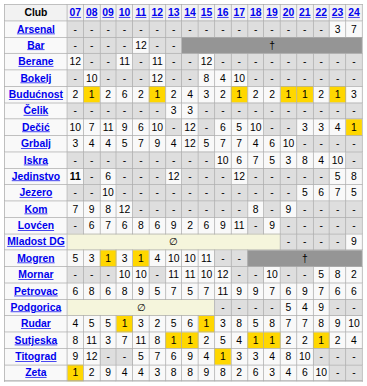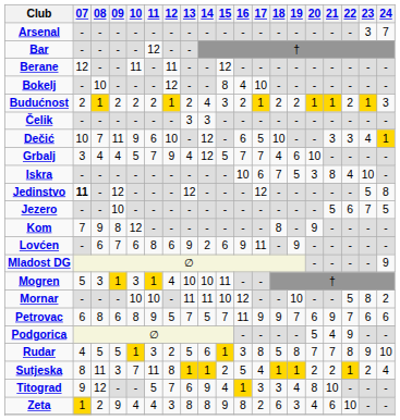 <table class="wikitable sortable" style="text-align:center; font-size:90%; margin-left:1em">
 <tr>
 <th>Club</th>
 <th><a href='#'>07</a></th>
 <th><a href='#'>08</a></th>
 <th><a href='#'>09</a></th>
 <th><a href='#'>10</a></th>
 <th><a href='#'>11</a></th>
 <th><a href='#'>12</a></th>
 <th><a href='#'>13</a></th>
 <th><a href='#'>14</a></th>
 <th><a href='#'>15</a></th>
 <th><a href='#'>16</a></th>
 <th><a href='#'>17</a></th>
 <th><a href='#'>18</a></th>
 <th><a href='#'>19</a></th>
 <th><a href='#'>20</a></th>
 <th><a href='#'>21</a></th>
 <th><a href='#'>22</a></th>
 <th><a href='#'>23</a></th>
 <th><a href='#'>24</a></th>
 </tr>
 <tr>
 <td><strong> <a href='#'>Arsenal</a> </strong></td>
 <td style="background:#dedede;">-</td>
 <td style="background:#dedede;">-</td>
 <td style="background:#dedede;">-</td>
 <td style="background:#dedede;">-</td>
 <td style="background:#dedede;">-</td>
 <td style="background:#dedede;">-</td>
 <td style="background:#dedede;">-</td>
 <td style="background:#dedede;">-</td>
 <td style="background:#dedede;">-</td>
 <td style="background:#dedede;">-</td>
 <td style="background:#dedede;">-</td>
 <td style="background:#dedede;">-</td>
 <td style="background:#dedede;">-</td>
 <td style="background:#dedede;">-</td>
 <td style="background:#dedede;">-</td>
 <td style="background:#dedede;">-</td>
 <td>3</td>
 <td>7</td>
 </tr>
 <tr>
 <td><strong> <a href='#'>Bar</a> </strong></td>
 <td style="background:#dedede;">-</td>
 <td style="background:#dedede;">-</td>
 <td style="background:#dedede;">-</td>
 <td style="background:#dedede;">-</td>
 <td>12</td>
 <td style="background:#dedede;">-</td>
 <td style="background:#dedede;">-</td>
 <td colspan="99" style="background:#959595;">†</td>
 </tr>
 <tr>
 <td><strong> <a href='#'>Berane</a> </strong></td>
 <td>12</td>
 <td style="background:#dedede;">-</td>
 <td style="background:#dedede;">-</td>
 <td>11</td>
 <td style="background:#dedede;">-</td>
 <td>11</td>
 <td style="background:#dedede;">-</td>
 <td style="background:#dedede;">-</td>
 <td>12</td>
 <td style="background:#dedede;">-</td>
 <td style="background:#dedede;">-</td>
 <td style="background:#dedede;">-</td>
 <td style="background:#dedede;">-</td>
 <td style="background:#dedede;">-</td>
 <td style="background:#dedede;">-</td>
 <td style="background:#dedede;">-</td>
 <td style="background:#dedede;">-</td>
 <td style="background:#dedede;">-</td>
 </tr>
 <tr>
 <td><strong> <a href='#'>Bokelj</a> </strong></td>
 <td style="background:#dedede;">-</td>
 <td>10</td>
 <td style="background:#dedede;">-</td>
 <td style="background:#dedede;">-</td>
 <td style="background:#dedede;">-</td>
 <td>12</td>
 <td style="background:#dedede;">-</td>
 <td style="background:#dedede;">-</td>
 <td>8</td>
 <td>4</td>
 <td>10</td>
 <td style="background:#dedede;">-</td>
 <td style="background:#dedede;">-</td>
 <td style="background:#dedede;">-</td>
 <td style="background:#dedede;">-</td>
 <td style="background:#dedede;">-</td>
 <td style="background:#dedede;">-</td>
 <td style="background:#dedede;">-</td>
 </tr>
 <tr>
 <td><strong> <a href='#'>Budućnost</a> </strong></td>
 <td>2</td>
 <td style="background:gold">1</td>
 <td>2</td>
-<td>6</td>
+<td>2</td>
 <td>2</td>
 <td style="background:gold">1</td>
 <td>2</td>
 <td>4</td>
 <td>3</td>
 <td>2</td>
 <td style="background:gold">1</td>
 <td>2</td>
 <td>2</td>
 <td style="background:gold">1</td>
 <td style="background:gold">1</td>
 <td>2</td>
 <td style="background:gold">1</td>
 <td>3</td>
 </tr>
 <tr>
 <td><strong> <a href='#'>Čelik</a> </strong></td>
 <td style="background:#dedede;">-</td>
 <td style="background:#dedede;">-</td>
 <td style="background:#dedede;">-</td>
 <td style="background:#dedede;">-</td>
 <td style="background:#dedede;">-</td>
 <td style="background:#dedede;">-</td>
 <td>3</td>
 <td>3</td>
 <td style="background:#dedede;">-</td>
 <td style="background:#dedede;">-</td>
 <td style="background:#dedede;">-</td>
 <td style="background:#dedede;">-</td>
 <td style="background:#dedede;">-</td>
 <td style="background:#dedede;">-</td>
 <td style="background:#dedede;">-</td>
 <td style="background:#dedede;">-</td>
 <td style="background:#dedede;">-</td>
 <td style="background:#dedede;">-</td>
 </tr>
 <tr>
 <td><strong> <a href='#'>Dečić</a> </strong></td>
 <td>10</td>
 <td>7</td>
 <td>11</td>
 <td>9</td>
 <td>6</td>
 <td>10</td>
 <td style="background:#dedede;">-</td>
 <td>12</td>
 <td style="background:#dedede;">-</td>
 <td>6</td>
 <td>5</td>
 <td>10</td>
 <td style="background:#dedede;">-</td>
 <td style="background:#dedede;">-</td>
 <td>3</td>
 <td>3</td>
 <td>4</td>
 <td style="background:gold">1</td>
 </tr>
 <tr>
 <td><strong> <a href='#'>Grbalj</a> </strong></td>
 <td>3</td>
 <td>4</td>
 <td>4</td>
 <td>5</td>
 <td>7</td>
 <td>9</td>
 <td>4</td>
 <td>12</td>
 <td>5</td>
 <td>7</td>
 <td>7</td>
 <td>4</td>
 <td>6</td>
 <td>10</td>
 <td style="background:#dedede;">-</td>
 <td style="background:#dedede;">-</td>
 <td style="background:#dedede;">-</td>
 <td style="background:#dedede;">-</td>
 </tr>
 <tr>
 <td><strong> <a href='#'>Iskra</a> </strong></td>
 <td style="background:#dedede;">-</td>
 <td style="background:#dedede;">-</td>
 <td style="background:#dedede;">-</td>
 <td style="background:#dedede;">-</td>
 <td style="background:#dedede;">-</td>
 <td style="background:#dedede;">-</td>
 <td style="background:#dedede;">-</td>
 <td style="background:#dedede;">-</td>
 <td style="background:#dedede;">-</td>
 <td>10</td>
 <td>6</td>
 <td>7</td>
 <td>5</td>
 <td>3</td>
 <td>8</td>
 <td>4</td>
 <td>10</td>
 <td style="background:#dedede;">-</td>
 </tr>
 <tr>
 <td><strong> <a href='#'>Jedinstvo</a> </strong></td>
 <td><strong>11</strong></td>
 <td style="background:#dedede;">-</td>
-<td>6</td>
+<td>12</td>
 <td style="background:#dedede;">-</td>
 <td style="background:#dedede;">-</td>
 <td style="background:#dedede;">-</td>
 <td>12</td>
 <td style="background:#dedede;">-</td>
 <td style="background:#dedede;">-</td>
 <td style="background:#dedede;">-</td>
 <td>12</td>
 <td style="background:#dedede;">-</td>
 <td style="background:#dedede;">-</td>
 <td style="background:#dedede;">-</td>
 <td style="background:#dedede;">-</td>
 <td style="background:#dedede;">-</td>
 <td>5</td>
 <td>8</td>
 </tr>
 <tr>
 <td><strong> <a href='#'>Jezero</a> </strong></td>
 <td style="background:#dedede;">-</td>
 <td style="background:#dedede;">-</td>
 <td>10</td>
 <td style="background:#dedede;">-</td>
 <td style="background:#dedede;">-</td>
 <td style="background:#dedede;">-</td>
 <td style="background:#dedede;">-</td>
 <td style="background:#dedede;">-</td>
 <td style="background:#dedede;">-</td>
 <td style="background:#dedede;">-</td>
 <td style="background:#dedede;">-</td>
 <td style="background:#dedede;">-</td>
 <td style="background:#dedede;">-</td>
 <td style="background:#dedede;">-</td>
 <td>5</td>
 <td>6</td>
 <td>7</td>
 <td>5</td>
 </tr>
 <tr>
 <td><strong> <a href='#'>Kom</a> </strong></td>
 <td>7</td>
 <td>9</td>
 <td>8</td>
 <td>12</td>
 <td style="background:#dedede;">-</td>
 <td style="background:#dedede;">-</td>
 <td style="background:#dedede;">-</td>
 <td style="background:#dedede;">-</td>
 <td style="background:#dedede;">-</td>
 <td style="background:#dedede;">-</td>
 <td style="background:#dedede;">-</td>
 <td>8</td>
 <td style="background:#dedede;">-</td>
 <td>9</td>
 <td style="background:#dedede;">-</td>
 <td style="background:#dedede;">-</td>
 <td style="background:#dedede;">-</td>
 <td style="background:#dedede;">-</td>
 </tr>
 <tr>
 <td><strong> <a href='#'>Lovćen</a> </strong></td>
 <td style="background:#dedede;">-</td>
 <td>6</td>
 <td>7</td>
 <td>6</td>
 <td>8</td>
 <td>6</td>
 <td>9</td>
 <td>2</td>
 <td>6</td>
 <td>9</td>
 <td>11</td>
 <td style="background:#dedede;">-</td>
 <td>9</td>
 <td style="background:#dedede;">-</td>
 <td style="background:#dedede;">-</td>
 <td style="background:#dedede;">-</td>
 <td style="background:#dedede;">-</td>
 <td style="background:#dedede;">-</td>
 </tr>
 <tr>
 <td><strong><a href='#'>Mladost DG</a></strong></td>
 <td colspan="13" style="background:beige;">∅</td>
 <td style="background:#dedede;">-</td>
 <td style="background:#dedede;">-</td>
 <td style="background:#dedede;">-</td>
 <td style="background:#dedede;">-</td>
 <td>9</td>
 </tr>
 <tr>
 <td><strong> <a href='#'>Mogren</a> </strong></td>
 <td>5</td>
 <td>3</td>
 <td style="background:gold">1</td>
 <td>3</td>
 <td style="background:gold">1</td>
 <td>4</td>
 <td>10</td>
 <td>10</td>
 <td>11</td>
 <td style="background:#dedede;">-</td>
 <td style="background:#dedede;">-</td>
 <td colspan="99" style="background:#959595;">†</td>
 </tr>
 <tr>
 <td><strong> <a href='#'>Mornar</a> </strong></td>
 <td style="background:#dedede;">-</td>
 <td style="background:#dedede;">-</td>
 <td style="background:#dedede;">-</td>
 <td>10</td>
 <td>10</td>
 <td style="background:#dedede;">-</td>
 <td>11</td>
 <td>11</td>
 <td>10</td>
 <td>12</td>
 <td style="background:#dedede;">-</td>
 <td style="background:#dedede;">-</td>
 <td>10</td>
 <td style="background:#dedede;">-</td>
 <td style="background:#dedede;">-</td>
 <td>5</td>
 <td>8</td>
 <td>2</td>
 </tr>
 <tr>
 <td><strong> <a href='#'>Petrovac</a> </strong></td>
 <td>6</td>
 <td>8</td>
 <td>6</td>
 <td>8</td>
 <td>9</td>
 <td>5</td>
 <td>7</td>
 <td>5</td>
 <td>7</td>
 <td>11</td>
 <td>9</td>
 <td>9</td>
 <td>7</td>
 <td>6</td>
 <td>9</td>
 <td>7</td>
 <td>6</td>
 <td>6</td>
 </tr>
 <tr>
 <td><strong> <a href='#'>Podgorica</a> </strong></td>
 <td colspan="9" style="background:beige;">∅</td>
 <td style="background:#dedede;">-</td>
 <td style="background:#dedede;">-</td>
 <td style="background:#dedede;">-</td>
 <td style="background:#dedede;">-</td>
 <td>5</td>
 <td>4</td>
 <td>9</td>
 <td style="background:#dedede;">-</td>
 <td style="background:#dedede;">-</td>
 </tr>
 <tr>
 <td><strong> <a href='#'>Rudar</a> </strong></td>
 <td>4</td>
 <td>5</td>
 <td>5</td>
 <td style="background:gold">1</td>
 <td>3</td>
 <td>2</td>
 <td>5</td>
 <td>6</td>
 <td style="background:gold">1</td>
 <td>3</td>
 <td>8</td>
 <td>5</td>
 <td>8</td>
 <td>7</td>
 <td>7</td>
 <td>8</td>
 <td>9</td>
 <td>10</td>
 </tr>
 <tr>
 <td><strong> <a href='#'>Sutjeska</a> </strong></td>
 <td>8</td>
 <td>11</td>
 <td>3</td>
 <td>7</td>
 <td>11</td>
 <td>8</td>
 <td style="background:gold">1</td>
 <td style="background:gold">1</td>
 <td>2</td>
 <td>5</td>
 <td>4</td>
 <td style="background:gold">1</td>
 <td style="background:gold">1</td>
 <td>2</td>
 <td>2</td>
 <td style="background:gold">1</td>
 <td>2</td>
 <td>4</td>
 </tr>
 <tr>
 <td><strong> <a href='#'>Titograd</a> </strong></td>
 <td>9</td>
 <td>12</td>
 <td style="background:#dedede;">-</td>
 <td style="background:#dedede;">-</td>
 <td>5</td>
 <td>7</td>
 <td>6</td>
 <td>9</td>
 <td>4</td>
 <td style="background:gold">1</td>
 <td>3</td>
 <td>3</td>
 <td>4</td>
 <td>8</td>
 <td>10</td>
 <td style="background:#dedede;">-</td>
 <td style="background:#dedede;">-</td>
 <td style="background:#dedede;">-</td>
 </tr>
 <tr>
 <td><strong> <a href='#'>Zeta</a> </strong></td>
 <td style="background:gold">1</td>
 <td>2</td>
 <td>9</td>
 <td>4</td>
 <td>4</td>
 <td>3</td>
 <td>8</td>
 <td>8</td>
 <td>9</td>
 <td>8</td>
 <td>2</td>
 <td>6</td>
 <td>3</td>
 <td>4</td>
 <td>6</td>
 <td>10</td>
 <td style="background:#dedede;">-</td>
 <td style="background:#dedede;">-</td>
 </tr>
 <tr>
 </tr>
 <tr class="sortbottom">
 </tr>
 </table>
